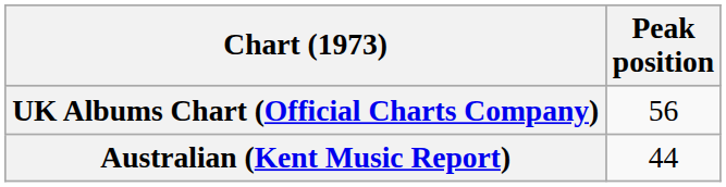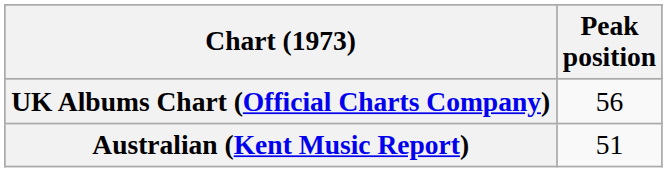 <table class="wikitable sortable plainrowheaders">
 <tr>
 <th scope="col">Chart (1973)</th>
 <th scope="col">Peak<br>position</th>
 </tr>
 <tr>
 <th scope="row">UK Albums Chart (<a href='#'>Official Charts Company</a>)</th>
 <td align="center">56</td>
 </tr>
 <tr>
 <th scope="row">Australian (<a href='#'>Kent Music Report</a>)</th>
-<td align="center">44</td>
+<td align="center">51</td>
 </tr>
 </table>
